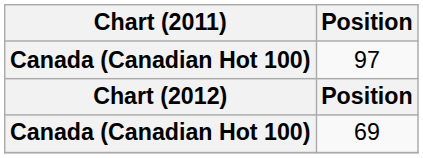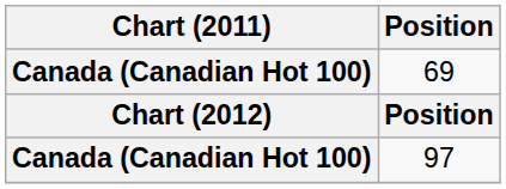 <table class="wikitable plainrowheaders" style="text-align:center;">
 <tr>
 <th>Chart (2011)</th>
 <th>Position</th>
 </tr>
 <tr>
 <th scope="row">Canada (Canadian Hot 100)</th>
-<td>97</td>
+<td>69</td>
 </tr>
 <tr>
 <th>Chart (2012)</th>
 <th>Position</th>
 </tr>
 <tr>
 <th scope="row">Canada (Canadian Hot 100)</th>
-<td>69</td>
+<td>97</td>
 </tr>
 <tr>
 </tr>
 </table>
